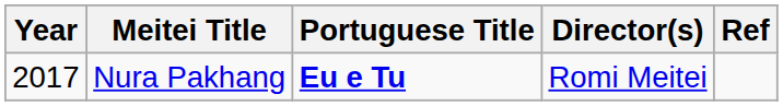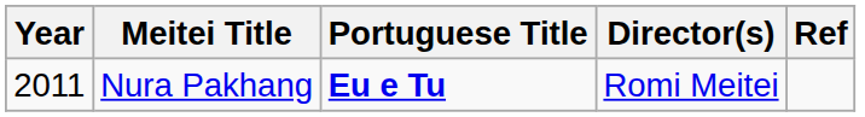 <table class="wikitable sortable" style="font-size: 95%;">
 <tr>
 <th>Year</th>
 <th>Meitei Title</th>
 <th>Portuguese Title</th>
 <th>Director(s)</th>
 <th class="unsortable">Ref</th>
 </tr>
 <tr>
-<td>2017</td>
+<td>2011</td>
 <td><a href='#'>Nura Pakhang</a></td>
 <td><strong><a href='#'>Eu e Tu</a></strong></td>
 <td><a href='#'>Romi Meitei</a></td>
 <td></td>
 </tr>
 </table>
